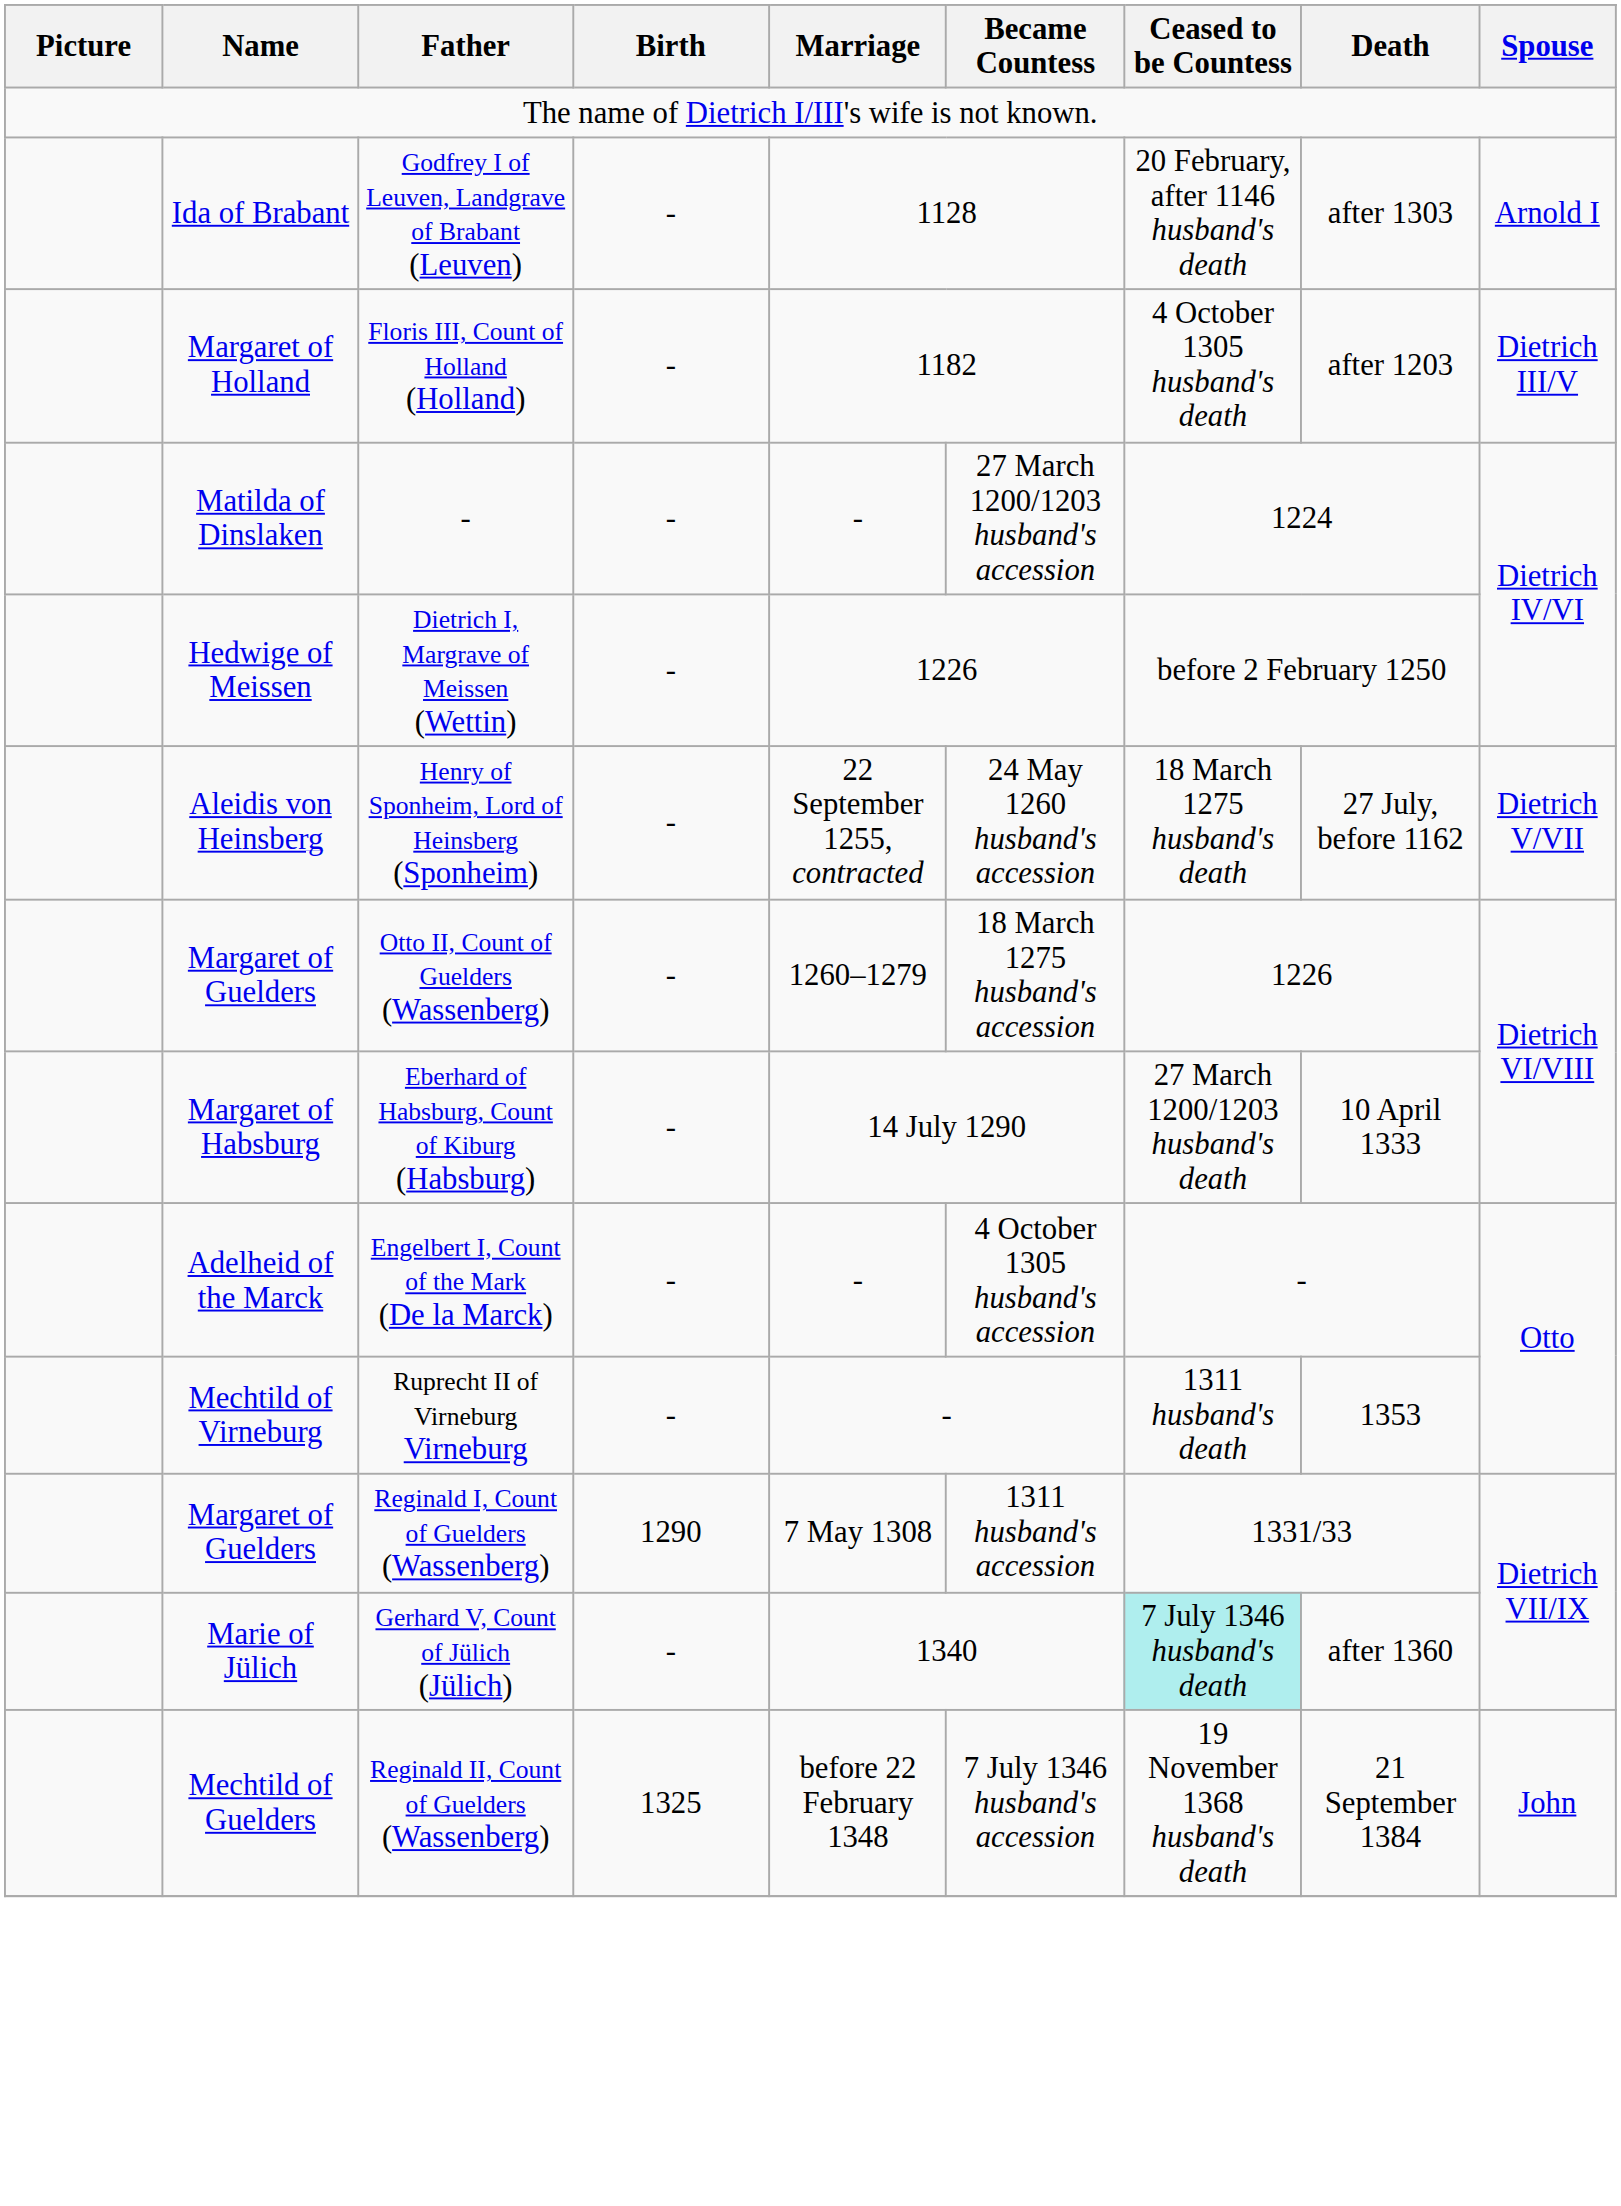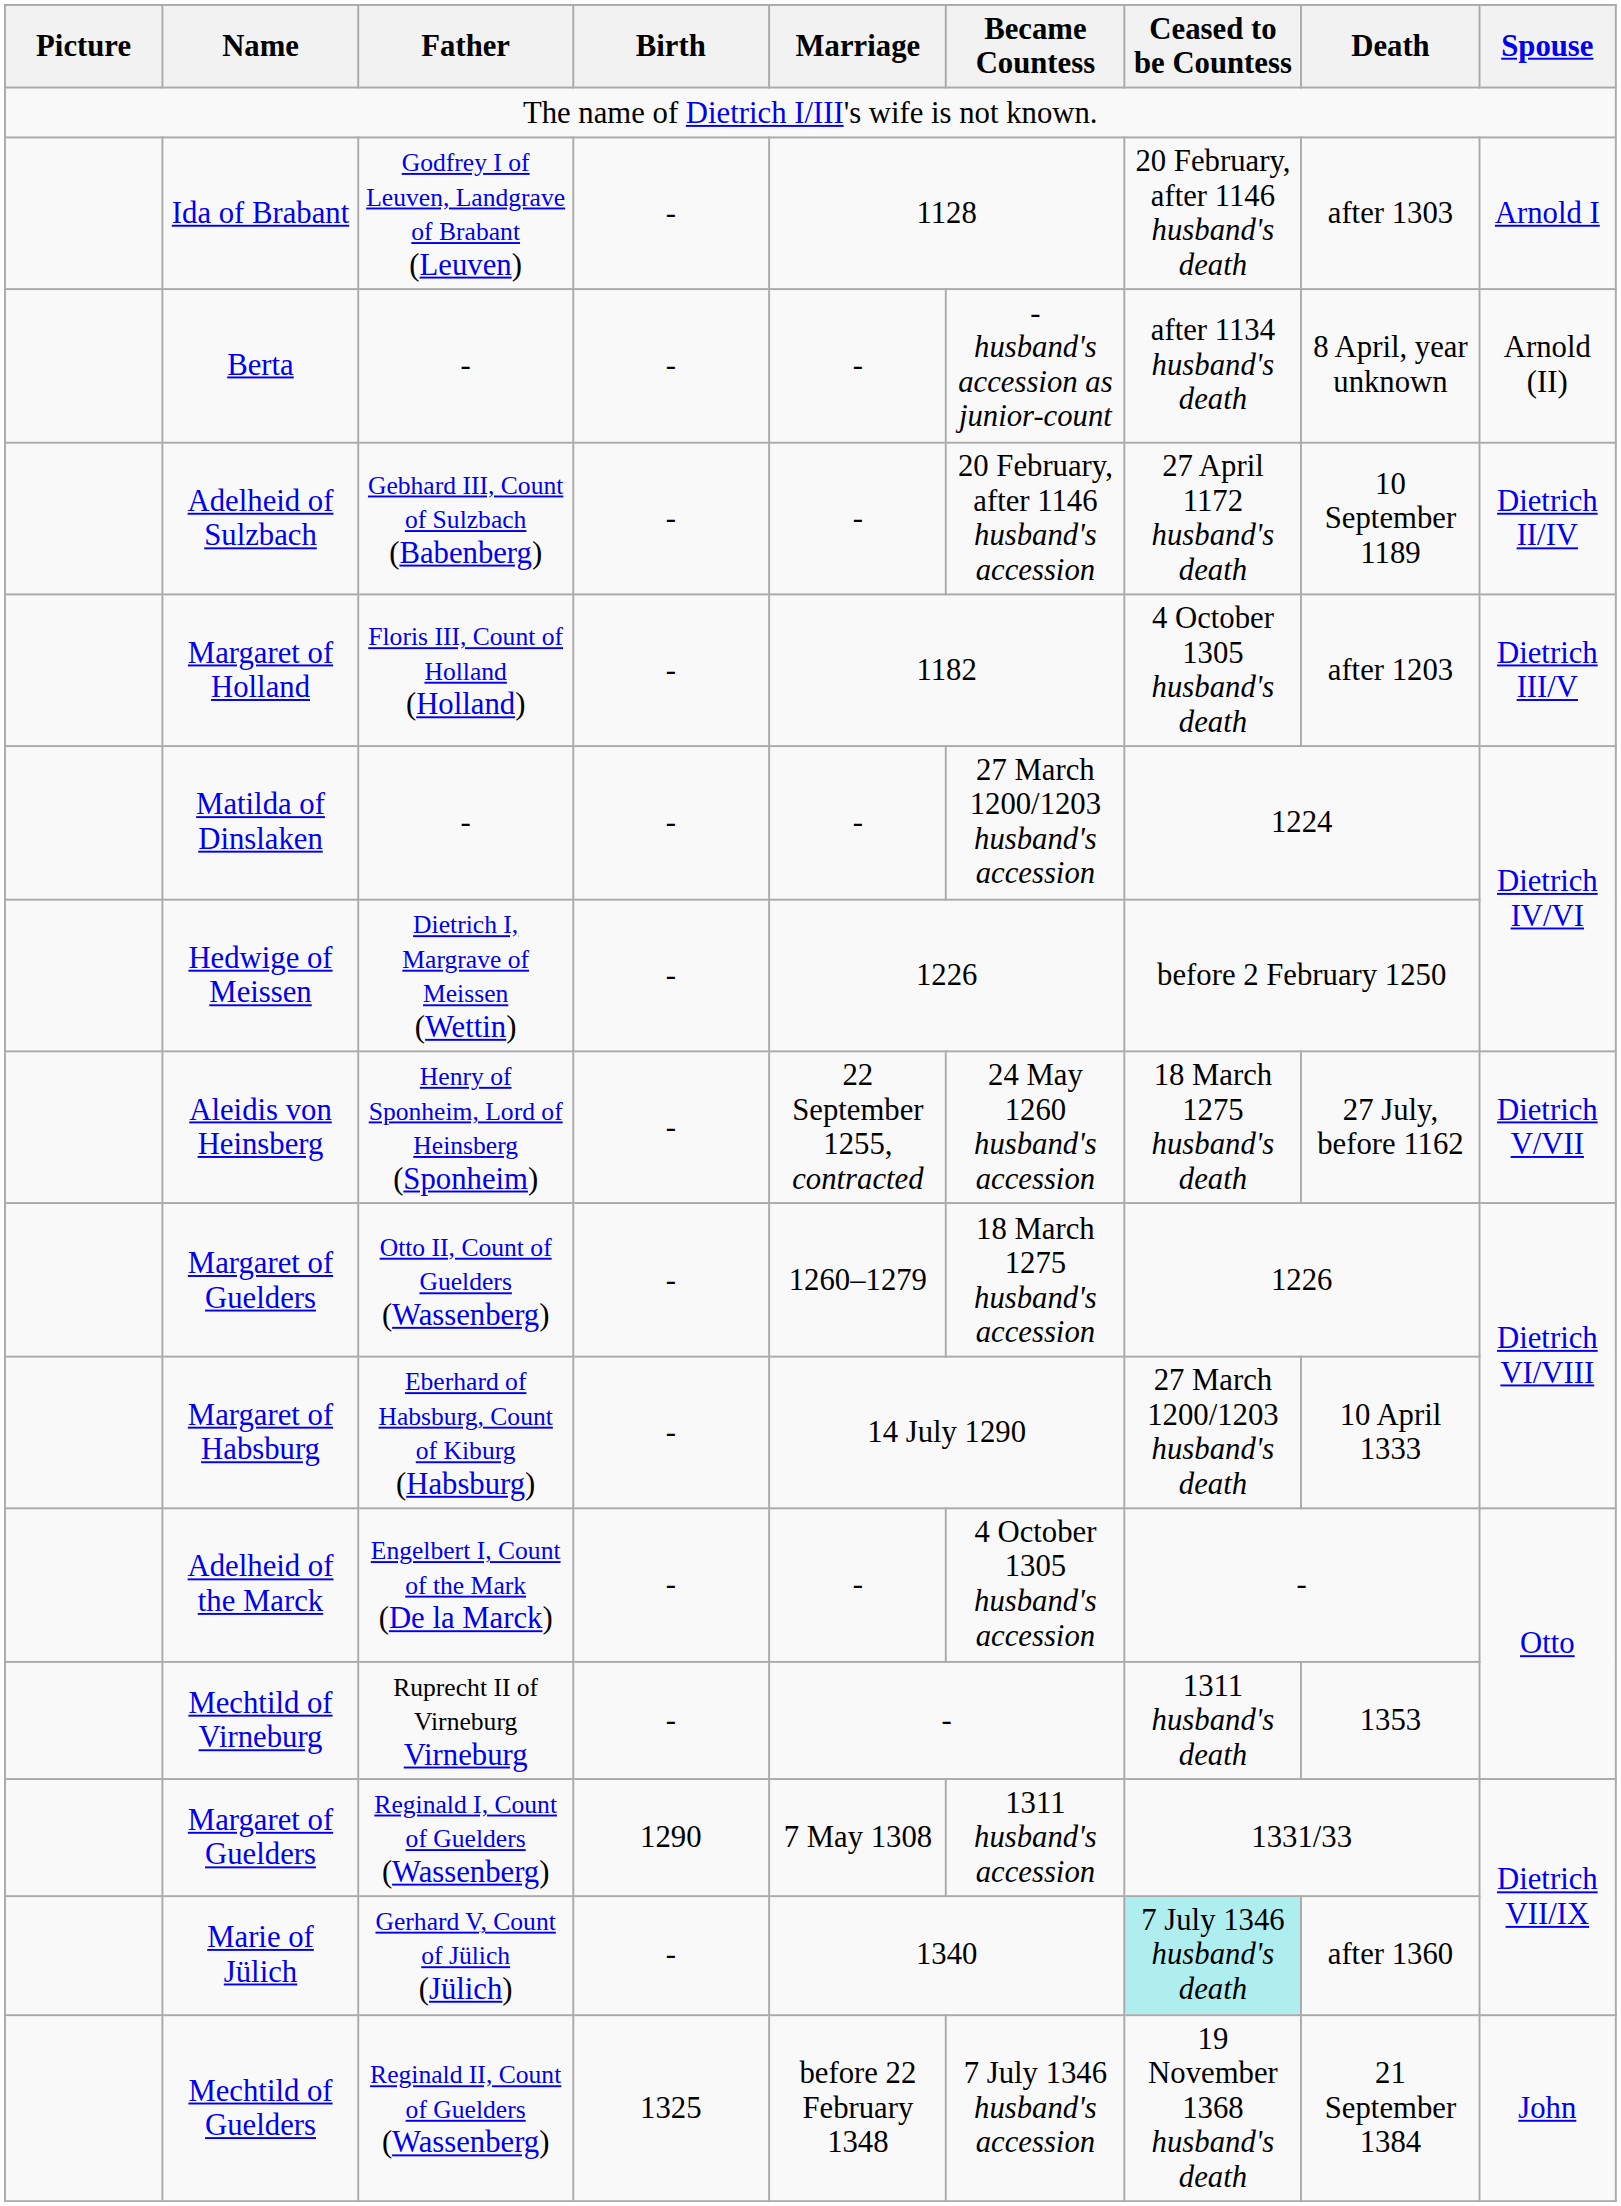 <table width=95% class="wikitable">
 <tr>
 <th width = "8%">Picture</th>
 <th width = "10%">Name</th>
 <th width = "9%">Father</th>
 <th width = "10%">Birth</th>
 <th width = "9%">Marriage</th>
 <th width = "9%">Became Countess</th>
 <th width = "9%">Ceased to be Countess</th>
 <th width = "9%">Death</th>
 <th width = "6%"><a href='#'>Spouse</a></th>
 </tr>
 <tr>
 <td align="center" colspan="9">The name of <a href='#'>Dietrich I/III</a>'s wife is not known.</td>
 </tr>
 <tr>
 <td align="center"></td>
 <td align="center"><a href='#'>Ida of Brabant</a><br></td>
 <td align="center"><small><a href='#'>Godfrey I of Leuven, Landgrave of Brabant</a></small><br> (<a href='#'>Leuven</a>)</td>
 <td align="center">-</td>
 <td align="center" colspan="2">1128</td>
 <td align="center">20 February, after 1146<br><em>husband's death</em></td>
 <td align="center">after 1303</td>
 <td align="center"><a href='#'>Arnold I</a></td>
+</tr>
+<tr>
+<td align="center"></td>
+<td align="center"><a href='#'>Berta</a></td>
+<td align="center">-</td>
+<td align="center">-</td>
+<td align="center">-</td>
+<td align="center">-<br><em>husband's accession as junior-count</em></td>
+<td align="center">after 1134<br><em>husband's death</em></td>
+<td align="center">8 April, year unknown</td>
+<td align="center">Arnold (II)</td>
+</tr>
+<tr>
+<td align="center"></td>
+<td align="center"><a href='#'>Adelheid of Sulzbach</a></td>
+<td align="center"><small><a href='#'>Gebhard III, Count of Sulzbach</a></small><br> (<a href='#'>Babenberg</a>)</td>
+<td align="center">-</td>
+<td align="center">-</td>
+<td align="center">20 February, after 1146<br><em>husband's accession</em></td>
+<td align="center">27 April 1172<br><em>husband's death</em></td>
+<td align="center">10 September 1189</td>
+<td align="center"><a href='#'>Dietrich II/IV</a></td>
 </tr>
 <tr>
 <td align="center"></td>
 <td align="center"><a href='#'>Margaret of Holland</a></td>
 <td align="center"><small><a href='#'>Floris III, Count of Holland</a></small><br> (<a href='#'>Holland</a>)</td>
 <td align="center">-</td>
 <td align="center" colspan="2">1182</td>
 <td align="center">4 October 1305<br><em>husband's death</em></td>
 <td align="center">after 1203</td>
 <td align="center"><a href='#'>Dietrich III/V</a></td>
 </tr>
 <tr>
 <td align="center"></td>
 <td align="center"><a href='#'>Matilda of Dinslaken</a></td>
 <td align="center">-</td>
 <td align="center">-</td>
 <td align="center">-</td>
 <td align="center">27 March 1200/1203<br><em>husband's accession</em></td>
 <td align="center" colspan="2">1224</td>
 <td align="center" rowspan="2"><a href='#'>Dietrich IV/VI</a></td>
 </tr>
 <tr>
 <td align="center"></td>
 <td align="center"><a href='#'>Hedwige of Meissen</a></td>
 <td align="center"><small><a href='#'>Dietrich I, Margrave of Meissen</a></small><br> (<a href='#'>Wettin</a>)</td>
 <td align="center">-</td>
 <td align="center" colspan="2">1226</td>
 <td align="center" colspan="2">before 2 February 1250</td>
 </tr>
 <tr>
 <td align="center"></td>
 <td align="center"><a href='#'>Aleidis von Heinsberg</a></td>
 <td align="center"><small><a href='#'>Henry of Sponheim, Lord of Heinsberg</a></small><br> (<a href='#'>Sponheim</a>)</td>
 <td align="center">-</td>
 <td align="center">22 September 1255, <em>contracted</em></td>
 <td align="center">24 May 1260<br><em>husband's accession</em></td>
 <td align="center">18 March 1275<br><em>husband's death</em></td>
 <td align="center">27 July, before 1162</td>
 <td align="center"><a href='#'>Dietrich V/VII</a></td>
 </tr>
 <tr>
 <td align="center"></td>
 <td align="center"><a href='#'>Margaret of Guelders</a></td>
 <td align="center"><small><a href='#'>Otto II, Count of Guelders</a></small><br> (<a href='#'>Wassenberg</a>)</td>
 <td align="center">-</td>
 <td align="center">1260–1279</td>
 <td align="center">18 March 1275<br><em>husband's accession</em></td>
 <td align="center" colspan="2">1226</td>
 <td align="center" rowspan="2"><a href='#'>Dietrich VI/VIII</a></td>
 </tr>
 <tr>
 <td align="center"></td>
 <td align="center"><a href='#'>Margaret of Habsburg</a></td>
 <td align="center"><small><a href='#'>Eberhard of Habsburg, Count of Kiburg</a></small><br> (<a href='#'>Habsburg</a>)</td>
 <td align="center">-</td>
 <td align="center" colspan="2">14 July 1290</td>
 <td align="center">27 March 1200/1203<br><em>husband's death</em></td>
 <td align="center">10 April 1333</td>
 </tr>
 <tr>
 <td align="center"></td>
 <td align="center"><a href='#'>Adelheid of the Marck</a></td>
 <td align="center"><small><a href='#'>Engelbert I, Count of the Mark</a></small><br> (<a href='#'>De la Marck</a>)</td>
 <td align="center">-</td>
 <td align="center">-</td>
 <td align="center">4 October 1305<br><em>husband's accession</em></td>
 <td align="center" colspan="2">-</td>
 <td align="center" rowspan="2"><a href='#'>Otto</a></td>
 </tr>
 <tr>
 <td align="center"></td>
 <td align="center"><a href='#'>Mechtild of Virneburg</a></td>
 <td align="center"><small> Ruprecht II of Virneburg</small><br> <a href='#'>Virneburg</a></td>
 <td align="center">-</td>
 <td align="center" colspan="2">-</td>
 <td align="center">1311<br><em>husband's death</em></td>
 <td align="center">1353</td>
 </tr>
 <tr>
 <td align="center"></td>
 <td align="center"><a href='#'>Margaret of Guelders</a></td>
 <td align="center"><small><a href='#'>Reginald I, Count of Guelders</a></small><br> (<a href='#'>Wassenberg</a>)</td>
 <td align="center">1290</td>
 <td align="center">7 May 1308</td>
 <td align="center">1311<br><em>husband's accession</em></td>
 <td align="center" colspan="2">1331/33</td>
 <td align="center" rowspan="2"><a href='#'>Dietrich VII/IX</a></td>
 </tr>
 <tr>
 <td align="center"></td>
 <td align="center"><a href='#'>Marie of Jülich</a></td>
 <td align="center"><small><a href='#'>Gerhard V, Count of Jülich</a></small><br> (<a href='#'>Jülich</a>)</td>
 <td align="center">-</td>
 <td align="center" colspan="2">1340</td>
 <td align="center" style="background: paleturquoise;">7 July 1346<br><em>husband's death</em></td>
 <td align="center">after 1360</td>
 </tr>
 <tr>
 <td align="center"></td>
 <td align="center"><a href='#'>Mechtild of Guelders</a></td>
 <td align="center"><small><a href='#'>Reginald II, Count of Guelders</a></small><br> (<a href='#'>Wassenberg</a>)</td>
 <td align="center">1325</td>
 <td align="center">before 22 February 1348</td>
 <td align="center">7 July 1346<br><em>husband's accession</em></td>
 <td align="center">19 November 1368<br><em>husband's death</em></td>
 <td align="center">21 September 1384</td>
 <td align="center"><a href='#'>John</a></td>
 </tr>
 <tr>
 </tr>
 </table>
